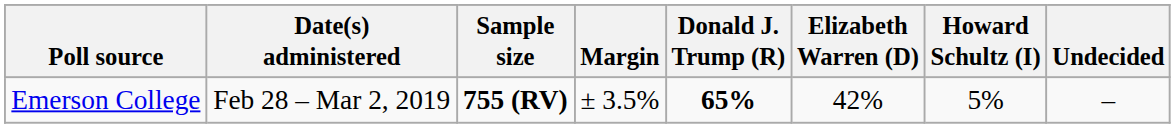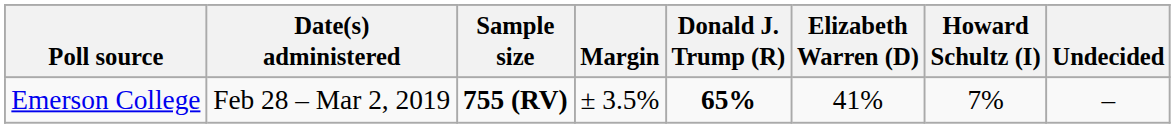 <table class="wikitable" style="font-size:90%;text-align:center;">
 <tr valign=bottom style="font-size:90%;">
 <th>Poll source</th>
 <th>Date(s)<br>administered</th>
 <th>Sample<br>size</th>
 <th>Margin<br></th>
 <th>Donald J.<br>Trump (R)</th>
 <th>Elizabeth<br>Warren (D)</th>
 <th>Howard<br>Schultz (I)</th>
 <th>Undecided</th>
 </tr>
 <tr>
 <td style="text-align:left;"><a href='#'>Emerson College</a></td>
 <td>Feb 28 – Mar 2, 2019</td>
 <td><strong>755 (RV)</strong></td>
 <td>± 3.5%</td>
 <td><strong>65%</strong></td>
-<td>42%</td>
-<td>5%</td>
+<td>41%</td>
+<td>7%</td>
 <td>–</td>
 </tr>
 </table>
